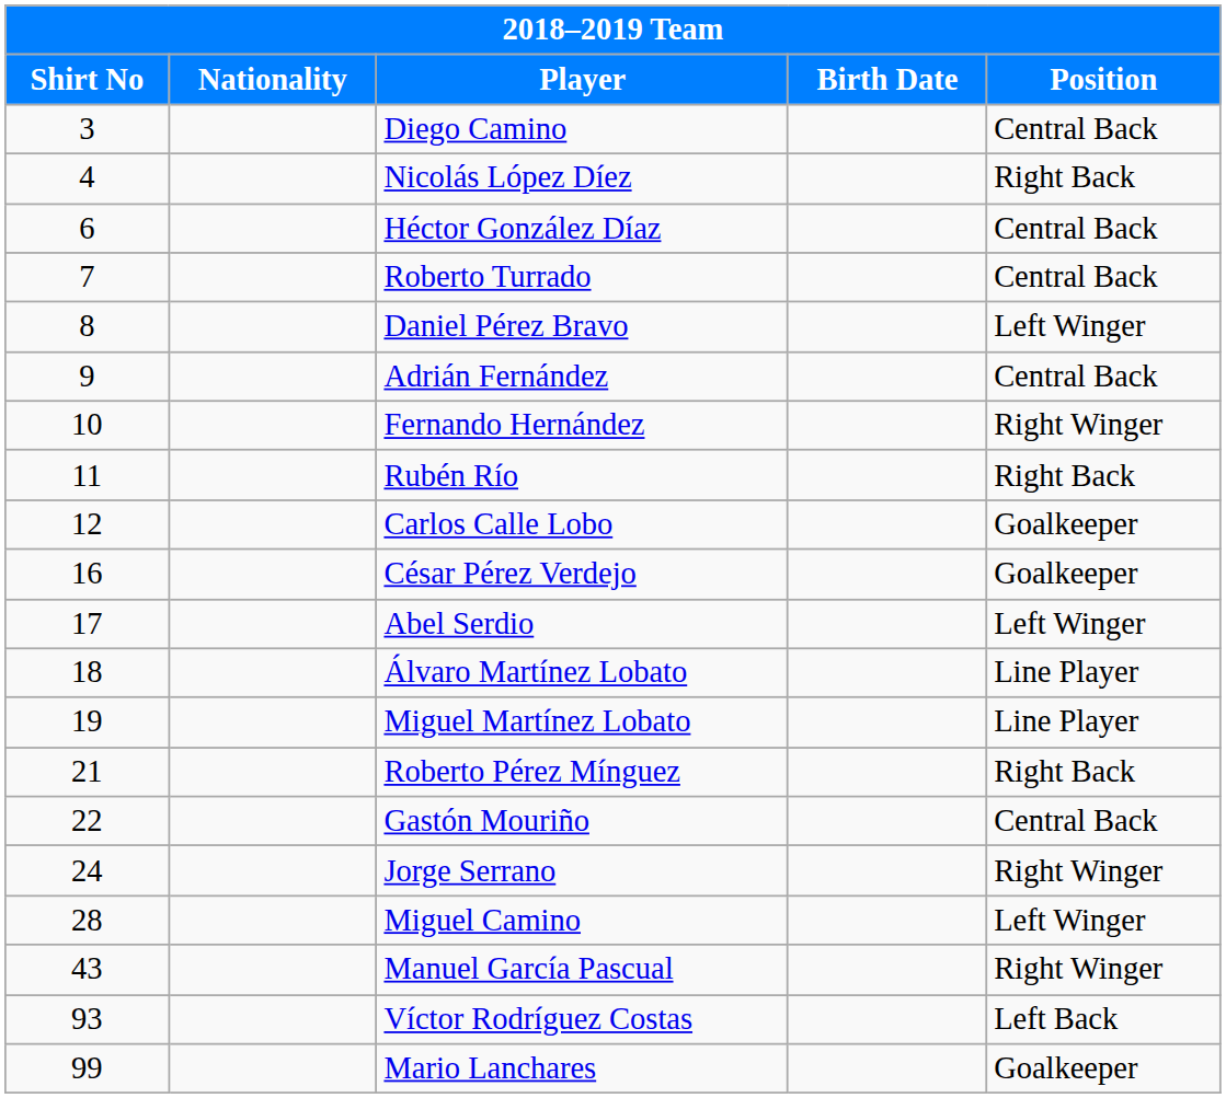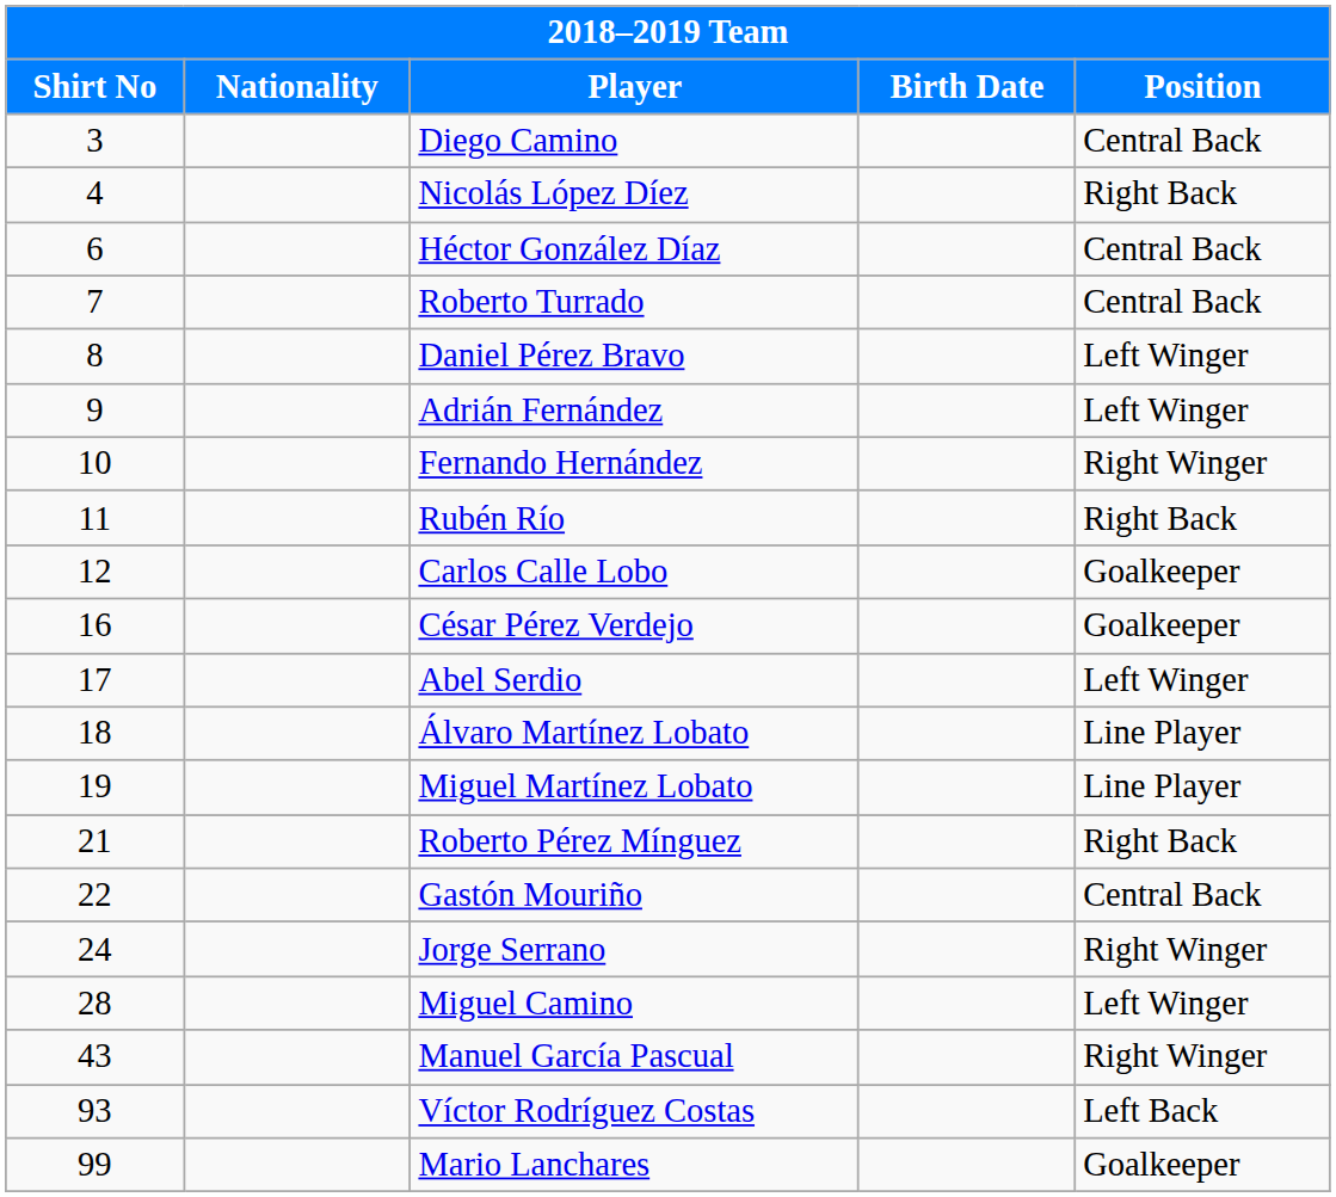 <table class="wikitable collapsible collapsed" style="width:100%;">
 <tr>
 <th colspan=5 style="background-color:#007FFF;color:#FFFFFF;text-align:center;"> <strong>2018–2019 Team</strong></th>
 </tr>
 <tr>
 <th style="color:#FFFFFF; background:#007FFF">Shirt No</th>
 <th style="color:#FFFFFF; background:#007FFF">Nationality</th>
 <th style="color:#FFFFFF; background:#007FFF">Player</th>
 <th style="color:#FFFFFF; background:#007FFF">Birth Date</th>
 <th style="color:#FFFFFF; background:#007FFF">Position</th>
 </tr>
 <tr>
 <td align=center>3</td>
 <td></td>
 <td><a href='#'>Diego Camino</a></td>
 <td></td>
 <td>Central Back</td>
 </tr>
 <tr>
 <td align=center>4</td>
 <td></td>
 <td><a href='#'>Nicolás López Díez</a></td>
 <td></td>
 <td>Right Back</td>
 </tr>
 <tr>
 <td align=center>6</td>
 <td></td>
 <td><a href='#'>Héctor González Díaz</a></td>
 <td></td>
 <td>Central Back</td>
 </tr>
 <tr>
 <td align=center>7</td>
 <td></td>
 <td><a href='#'>Roberto Turrado</a></td>
 <td></td>
 <td>Central Back</td>
 </tr>
 <tr>
 <td align=center>8</td>
 <td></td>
 <td><a href='#'>Daniel Pérez Bravo</a></td>
 <td></td>
 <td>Left Winger</td>
 </tr>
 <tr>
 <td align=center>9</td>
 <td></td>
 <td><a href='#'>Adrián Fernández</a></td>
 <td></td>
-<td>Central Back</td>
+<td>Left Winger</td>
 </tr>
 <tr>
 <td align=center>10</td>
 <td></td>
 <td><a href='#'>Fernando Hernández</a></td>
 <td></td>
 <td>Right Winger</td>
 </tr>
 <tr>
 <td align=center>11</td>
 <td></td>
 <td><a href='#'>Rubén Río</a></td>
 <td></td>
 <td>Right Back</td>
 </tr>
 <tr>
 <td align=center>12</td>
 <td></td>
 <td><a href='#'>Carlos Calle Lobo</a></td>
 <td></td>
 <td>Goalkeeper</td>
 </tr>
 <tr>
 <td align=center>16</td>
 <td></td>
 <td><a href='#'>César Pérez Verdejo</a></td>
 <td></td>
 <td>Goalkeeper</td>
 </tr>
 <tr>
 <td align=center>17</td>
 <td></td>
 <td><a href='#'>Abel Serdio</a></td>
 <td></td>
 <td>Left Winger</td>
 </tr>
 <tr>
 <td align=center>18</td>
 <td></td>
 <td><a href='#'>Álvaro Martínez Lobato</a></td>
 <td></td>
 <td>Line Player</td>
 </tr>
 <tr>
 <td align=center>19</td>
 <td></td>
 <td><a href='#'>Miguel Martínez Lobato</a></td>
 <td></td>
 <td>Line Player</td>
 </tr>
 <tr>
 <td align=center>21</td>
 <td></td>
 <td><a href='#'>Roberto Pérez Mínguez</a></td>
 <td></td>
 <td>Right Back</td>
 </tr>
 <tr>
 <td align=center>22</td>
 <td></td>
 <td><a href='#'>Gastón Mouriño</a></td>
 <td></td>
 <td>Central Back</td>
 </tr>
 <tr>
 <td align=center>24</td>
 <td></td>
 <td><a href='#'>Jorge Serrano</a></td>
 <td></td>
 <td>Right Winger</td>
 </tr>
 <tr>
 <td align=center>28</td>
 <td></td>
 <td><a href='#'>Miguel Camino</a></td>
 <td></td>
 <td>Left Winger</td>
 </tr>
 <tr>
 <td align=center>43</td>
 <td></td>
 <td><a href='#'>Manuel García Pascual</a></td>
 <td></td>
 <td>Right Winger</td>
 </tr>
 <tr>
 <td align=center>93</td>
 <td></td>
 <td><a href='#'>Víctor Rodríguez Costas</a></td>
 <td></td>
 <td>Left Back</td>
 </tr>
 <tr>
 <td align=center>99</td>
 <td></td>
 <td><a href='#'>Mario Lanchares</a></td>
 <td></td>
 <td>Goalkeeper</td>
 </tr>
 </table>
